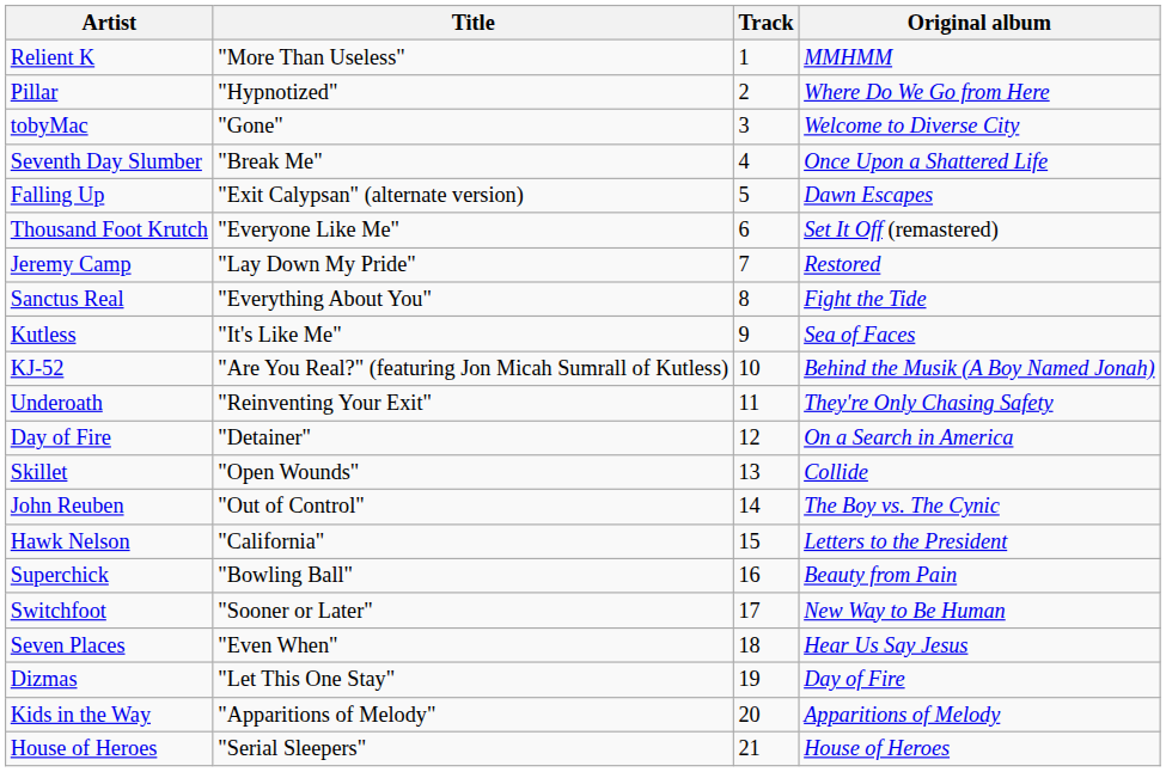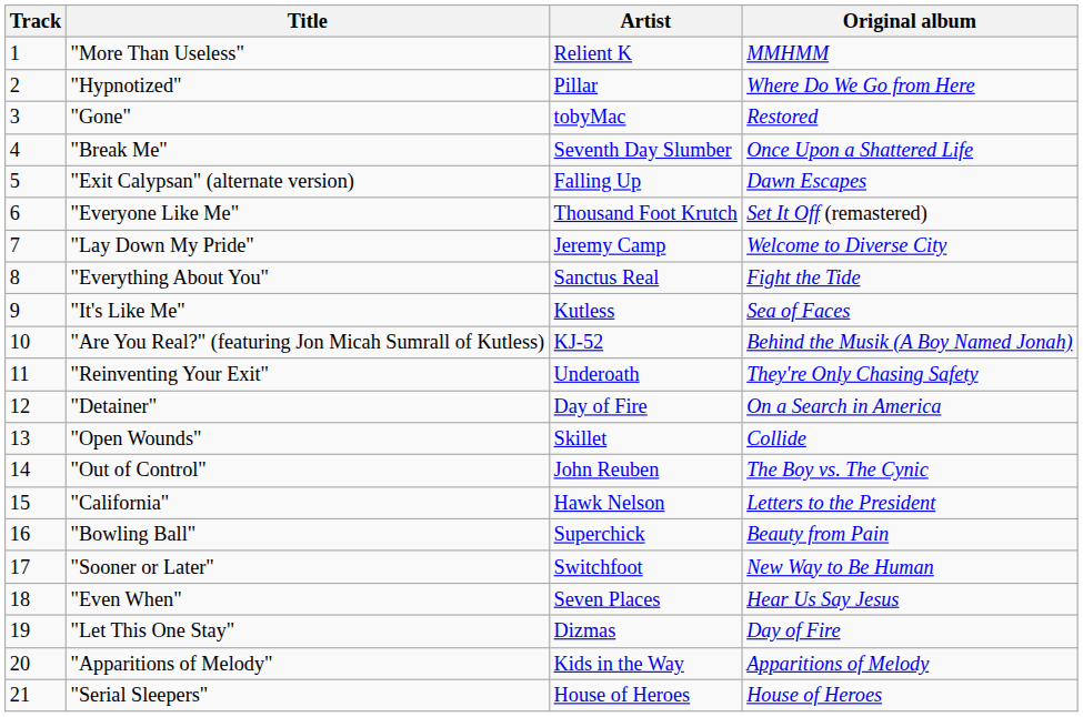 <table class="wikitable">
 <tr>
+<th>Track</th>
+<th>Title</th>
 <th>Artist</th>
-<th>Title</th>
-<th>Track</th>
 <th>Original album</th>
 </tr>
 <tr style="text-align:left; vertical-align:top;">
+<td>1</td>
+<td>"More Than Useless"</td>
 <td><a href='#'>Relient K</a></td>
-<td>"More Than Useless"</td>
-<td>1</td>
 <td><em><a href='#'>MMHMM</a></em></td>
 </tr>
 <tr>
+<td>2</td>
+<td>"Hypnotized"</td>
 <td><a href='#'>Pillar</a></td>
-<td>"Hypnotized"</td>
-<td>2</td>
 <td><em><a href='#'>Where Do We Go from Here</a></em></td>
 </tr>
 <tr style="text-align:left; vertical-align:top;">
+<td>3</td>
+<td>"Gone"</td>
 <td><a href='#'>tobyMac</a></td>
-<td>"Gone"</td>
-<td>3</td>
+<td><em><a href='#'>Restored</a></em></td>
+</tr>
+<tr style="text-align:left; vertical-align:top;">
+<td>4</td>
+<td>"Break Me"</td>
+<td><a href='#'>Seventh Day Slumber</a></td>
+<td><em><a href='#'>Once Upon a Shattered Life</a></em></td>
+</tr>
+<tr style="text-align:left; vertical-align:top;">
+<td>5</td>
+<td>"Exit Calypsan" (alternate version)</td>
+<td><a href='#'>Falling Up</a></td>
+<td><em><a href='#'>Dawn Escapes</a></em></td>
+</tr>
+<tr>
+<td>6</td>
+<td>"Everyone Like Me"</td>
+<td><a href='#'>Thousand Foot Krutch</a></td>
+<td><em><a href='#'>Set It Off</a></em> (remastered)</td>
+</tr>
+<tr style="text-align:left; vertical-align:top;">
+<td>7</td>
+<td>"Lay Down My Pride"</td>
+<td><a href='#'>Jeremy Camp</a></td>
 <td><em><a href='#'>Welcome to Diverse City</a></em></td>
 </tr>
 <tr style="text-align:left; vertical-align:top;">
-<td><a href='#'>Seventh Day Slumber</a></td>
-<td>"Break Me"</td>
-<td>4</td>
-<td><em><a href='#'>Once Upon a Shattered Life</a></em></td>
-</tr>
-<tr style="text-align:left; vertical-align:top;">
-<td><a href='#'>Falling Up</a></td>
-<td>"Exit Calypsan" (alternate version)</td>
-<td>5</td>
-<td><em><a href='#'>Dawn Escapes</a></em></td>
-</tr>
-<tr>
-<td><a href='#'>Thousand Foot Krutch</a></td>
-<td>"Everyone Like Me"</td>
-<td>6</td>
-<td><em><a href='#'>Set It Off</a></em> (remastered)</td>
-</tr>
-<tr style="text-align:left; vertical-align:top;">
-<td><a href='#'>Jeremy Camp</a></td>
-<td>"Lay Down My Pride"</td>
-<td>7</td>
-<td><em><a href='#'>Restored</a></em></td>
-</tr>
-<tr style="text-align:left; vertical-align:top;">
+<td>8</td>
+<td>"Everything About You"</td>
 <td><a href='#'>Sanctus Real</a></td>
-<td>"Everything About You"</td>
-<td>8</td>
 <td><em><a href='#'>Fight the Tide</a></em></td>
 </tr>
 <tr style="text-align:left; vertical-align:top;">
+<td>9</td>
+<td>"It's Like Me"</td>
 <td><a href='#'>Kutless</a></td>
-<td>"It's Like Me"</td>
-<td>9</td>
 <td><em><a href='#'>Sea of Faces</a></em></td>
 </tr>
 <tr style="text-align:left; vertical-align:top;">
+<td>10</td>
+<td>"Are You Real?" (featuring Jon Micah Sumrall of Kutless)</td>
 <td><a href='#'>KJ-52</a></td>
-<td>"Are You Real?" (featuring Jon Micah Sumrall of Kutless)</td>
-<td>10</td>
 <td><em><a href='#'>Behind the Musik (A Boy Named Jonah)</a></em></td>
 </tr>
 <tr style="text-align:left; vertical-align:top;">
+<td>11</td>
+<td>"Reinventing Your Exit"</td>
 <td><a href='#'>Underoath</a></td>
-<td>"Reinventing Your Exit"</td>
-<td>11</td>
 <td><em><a href='#'>They're Only Chasing Safety</a></em></td>
 </tr>
 <tr>
+<td>12</td>
+<td>"Detainer"</td>
 <td><a href='#'>Day of Fire</a></td>
-<td>"Detainer"</td>
-<td>12</td>
 <td><em><a href='#'>On a Search in America</a></em></td>
 </tr>
 <tr>
+<td>13</td>
+<td>"Open Wounds"</td>
 <td><a href='#'>Skillet</a></td>
-<td>"Open Wounds"</td>
-<td>13</td>
 <td><em><a href='#'>Collide</a></em></td>
 </tr>
 <tr style="text-align:left; vertical-align:top;">
+<td>14</td>
+<td>"Out of Control"</td>
 <td><a href='#'>John Reuben</a></td>
-<td>"Out of Control"</td>
-<td>14</td>
 <td><em><a href='#'>The Boy vs. The Cynic</a></em></td>
 </tr>
 <tr style="text-align:left; vertical-align:top;">
+<td>15</td>
+<td>"California"</td>
 <td><a href='#'>Hawk Nelson</a></td>
-<td>"California"</td>
-<td>15</td>
 <td><em><a href='#'>Letters to the President</a></em></td>
 </tr>
 <tr style="text-align:left; vertical-align:top;">
+<td>16</td>
+<td>"Bowling Ball"</td>
 <td><a href='#'>Superchick</a></td>
-<td>"Bowling Ball"</td>
-<td>16</td>
 <td><em><a href='#'>Beauty from Pain</a></em></td>
 </tr>
 <tr style="text-align:left; vertical-align:top;">
+<td>17</td>
+<td>"Sooner or Later"</td>
 <td><a href='#'>Switchfoot</a></td>
-<td>"Sooner or Later"</td>
-<td>17</td>
 <td><em><a href='#'>New Way to Be Human</a></em></td>
 </tr>
 <tr style="text-align:left; vertical-align:top;">
+<td>18</td>
+<td>"Even When"</td>
 <td><a href='#'>Seven Places</a></td>
-<td>"Even When"</td>
-<td>18</td>
 <td><em><a href='#'>Hear Us Say Jesus</a></em></td>
 </tr>
 <tr style="text-align:left; vertical-align:top;">
+<td>19</td>
+<td>"Let This One Stay"</td>
 <td><a href='#'>Dizmas</a></td>
-<td>"Let This One Stay"</td>
-<td>19</td>
 <td><em><a href='#'>Day of Fire</a></em></td>
 </tr>
 <tr style="text-align:left; vertical-align:top;">
+<td>20</td>
+<td>"Apparitions of Melody"</td>
 <td><a href='#'>Kids in the Way</a></td>
-<td>"Apparitions of Melody"</td>
-<td>20</td>
 <td><em><a href='#'>Apparitions of Melody</a></em></td>
 </tr>
 <tr>
+<td>21</td>
+<td>"Serial Sleepers"</td>
 <td><a href='#'>House of Heroes</a></td>
-<td>"Serial Sleepers"</td>
-<td>21</td>
 <td><em><a href='#'>House of Heroes</a></em></td>
 </tr>
 </table>
